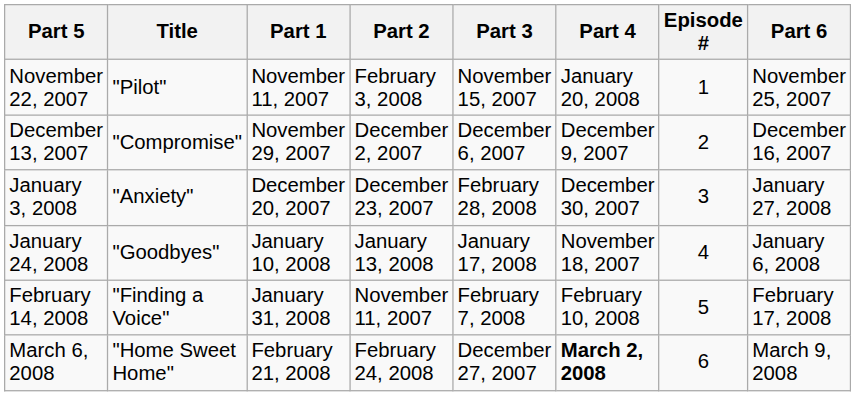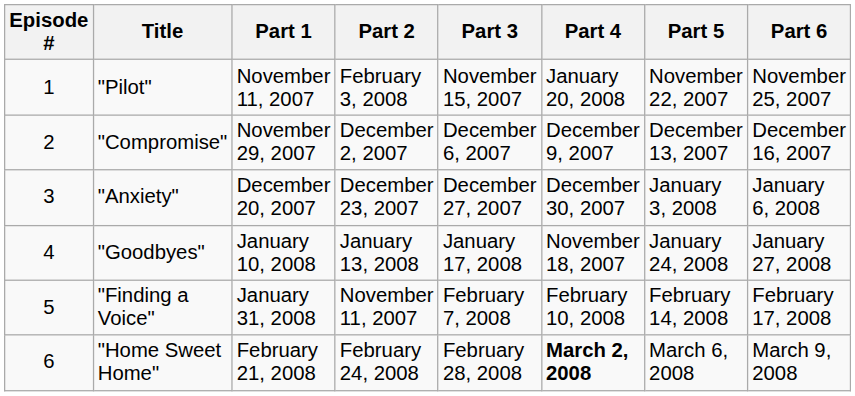 <table class="wikitable plainrowheaders sortable">
 <tr>
-<th>Part 5</th>
+<th>Episode #</th>
 <th>Title</th>
 <th>Part 1</th>
 <th>Part 2</th>
 <th>Part 3</th>
 <th>Part 4</th>
-<th>Episode #</th>
+<th>Part 5</th>
 <th>Part 6</th>
 </tr>
 <tr>
-<td>November 22, 2007</td>
+<td align="center">1</td>
 <td>"Pilot"</td>
 <td>November 11, 2007</td>
 <td>February 3, 2008</td>
 <td>November 15, 2007</td>
 <td>January 20, 2008</td>
-<td align="center">1</td>
+<td>November 22, 2007</td>
 <td>November 25, 2007</td>
 </tr>
 <tr>
-<td>December 13, 2007</td>
+<td align="center">2</td>
 <td>"Compromise"</td>
 <td>November 29, 2007</td>
 <td>December 2, 2007</td>
 <td>December 6, 2007</td>
 <td>December 9, 2007</td>
-<td align="center">2</td>
+<td>December 13, 2007</td>
 <td>December 16, 2007</td>
 </tr>
 <tr>
-<td>January 3, 2008</td>
+<td align="center">3</td>
 <td>"Anxiety"</td>
 <td>December 20, 2007</td>
 <td>December 23, 2007</td>
-<td>February 28, 2008</td>
+<td>December 27, 2007</td>
 <td>December 30, 2007</td>
-<td align="center">3</td>
-<td>January 27, 2008</td>
+<td>January 3, 2008</td>
+<td>January 6, 2008</td>
 </tr>
 <tr>
-<td>January 24, 2008</td>
+<td align="center">4</td>
 <td>"Goodbyes"</td>
 <td>January 10, 2008</td>
 <td>January 13, 2008</td>
 <td>January 17, 2008</td>
 <td>November 18, 2007</td>
-<td align="center">4</td>
-<td>January 6, 2008</td>
+<td>January 24, 2008</td>
+<td>January 27, 2008</td>
 </tr>
 <tr>
-<td>February 14, 2008</td>
+<td align="center">5</td>
 <td>"Finding a Voice"</td>
 <td>January 31, 2008</td>
 <td>November 11, 2007</td>
 <td>February 7, 2008</td>
 <td>February 10, 2008</td>
-<td align="center">5</td>
+<td>February 14, 2008</td>
 <td>February 17, 2008</td>
 </tr>
 <tr>
-<td>March 6, 2008</td>
+<td align="center">6</td>
 <td>"Home Sweet Home"</td>
 <td>February 21, 2008</td>
 <td>February 24, 2008</td>
-<td>December 27, 2007</td>
+<td>February 28, 2008</td>
 <td><strong>March 2, 2008</strong></td>
-<td align="center">6</td>
+<td>March 6, 2008</td>
 <td>March 9, 2008</td>
 </tr>
 </table>
